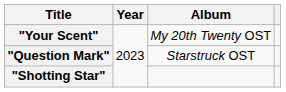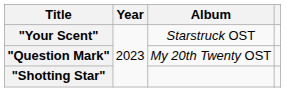 <table class="wikitable plainrowheaders" style="text-align:center;">
 <tr>
 <th>Title</th>
 <th>Year</th>
 <th>Album</th>
 <th scope="col" class="unsortable"></th>
 </tr>
 <tr>
 <th scope="row">"Your Scent"</th>
 <td rowspan="3">2023</td>
-<td><em>My 20th Twenty</em> OST</td>
+<td><em>Starstruck</em> OST</td>
 <td></td>
 </tr>
 <tr>
 <th scope="row">"Question Mark"<br></th>
-<td><em>Starstruck</em> OST</td>
+<td><em>My 20th Twenty</em> OST</td>
 <td></td>
 </tr>
 <tr>
 <th scope="row">"Shotting Star"</th>
 <td></td>
 <td></td>
 </tr>
 </table>
